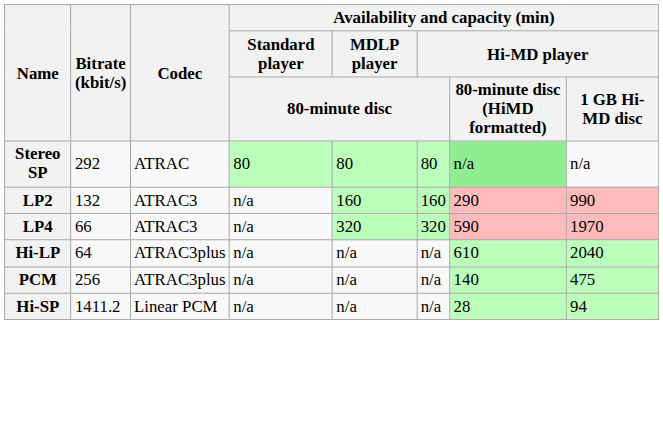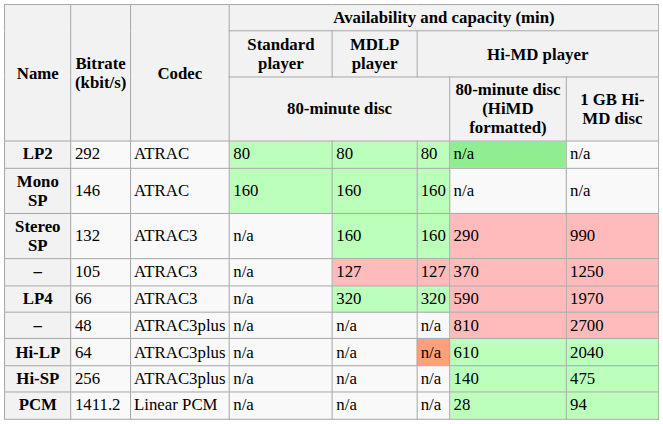 <table class="wikitable" style="margin:1em auto;">
 <tr>
 <th rowspan=3>Name</th>
 <th rowspan=3>Bitrate<br>(kbit/s)</th>
 <th rowspan=3>Codec</th>
 <th colspan=5>Availability and capacity (min)</th>
 </tr>
 <tr>
 <th>Standard player</th>
 <th>MDLP player</th>
 <th colspan=3>Hi-MD player</th>
 </tr>
 <tr>
 <th colspan=3>80-minute disc</th>
 <th>80-minute disc<br> (HiMD formatted)</th>
 <th>1 GB Hi-MD disc</th>
 </tr>
 <tr>
-<th>Stereo SP</th>
+<th>LP2</th>
 <td>292</td>
 <td>ATRAC</td>
 <td style="background:#bfb;">80</td>
 <td style="background:#bfb;">80</td>
 <td style="background:#bfb;">80</td>
 <td style="background: lightgreen;">n/a</td>
 <td>n/a</td>
 </tr>
 <tr>
-<th>LP2</th>
+<th>Mono SP</th>
+<td>146</td>
+<td>ATRAC</td>
+<td style="background:#bfb;">160</td>
+<td style="background:#bfb;">160</td>
+<td style="background:#bfb;">160</td>
+<td>n/a</td>
+<td>n/a</td>
+</tr>
+<tr>
+<th>Stereo SP</th>
 <td>132</td>
 <td>ATRAC3</td>
 <td>n/a</td>
 <td style="background:#bfb;">160</td>
 <td style="background:#bfb;">160</td>
 <td style="background:#fbb;">290</td>
 <td style="background:#fbb;">990</td>
+</tr>
+<tr>
+<th>–</th>
+<td>105</td>
+<td>ATRAC3</td>
+<td>n/a</td>
+<td style="background:#fbb;">127</td>
+<td style="background:#fbb;">127</td>
+<td style="background:#fbb;">370</td>
+<td style="background:#fbb;">1250</td>
 </tr>
 <tr>
 <th>LP4</th>
 <td>66</td>
 <td>ATRAC3</td>
 <td>n/a</td>
 <td style="background:#bfb;">320</td>
 <td style="background:#bfb;">320</td>
 <td style="background:#fbb;">590</td>
 <td style="background:#fbb;">1970</td>
 </tr>
 <tr>
+<th>–</th>
+<td>48</td>
+<td>ATRAC3plus</td>
+<td>n/a</td>
+<td>n/a</td>
+<td>n/a</td>
+<td style="background:#fbb;">810</td>
+<td style="background:#fbb;">2700</td>
+</tr>
+<tr>
 <th>Hi-LP</th>
 <td>64</td>
 <td>ATRAC3plus</td>
 <td>n/a</td>
 <td>n/a</td>
-<td>n/a</td>
+<td style="background: lightsalmon;">n/a</td>
 <td style="background:#bfb;">610</td>
 <td style="background:#bfb;">2040</td>
 </tr>
 <tr>
-<th>PCM</th>
+<th>Hi-SP</th>
 <td>256</td>
 <td>ATRAC3plus</td>
 <td>n/a</td>
 <td>n/a</td>
 <td>n/a</td>
 <td style="background:#bfb;">140</td>
 <td style="background:#bfb;">475</td>
 </tr>
 <tr>
-<th>Hi-SP</th>
+<th>PCM</th>
 <td>1411.2</td>
 <td>Linear PCM</td>
 <td>n/a</td>
 <td>n/a</td>
 <td>n/a</td>
 <td style="background:#bfb;">28</td>
 <td style="background:#bfb;">94</td>
 </tr>
 </table>
